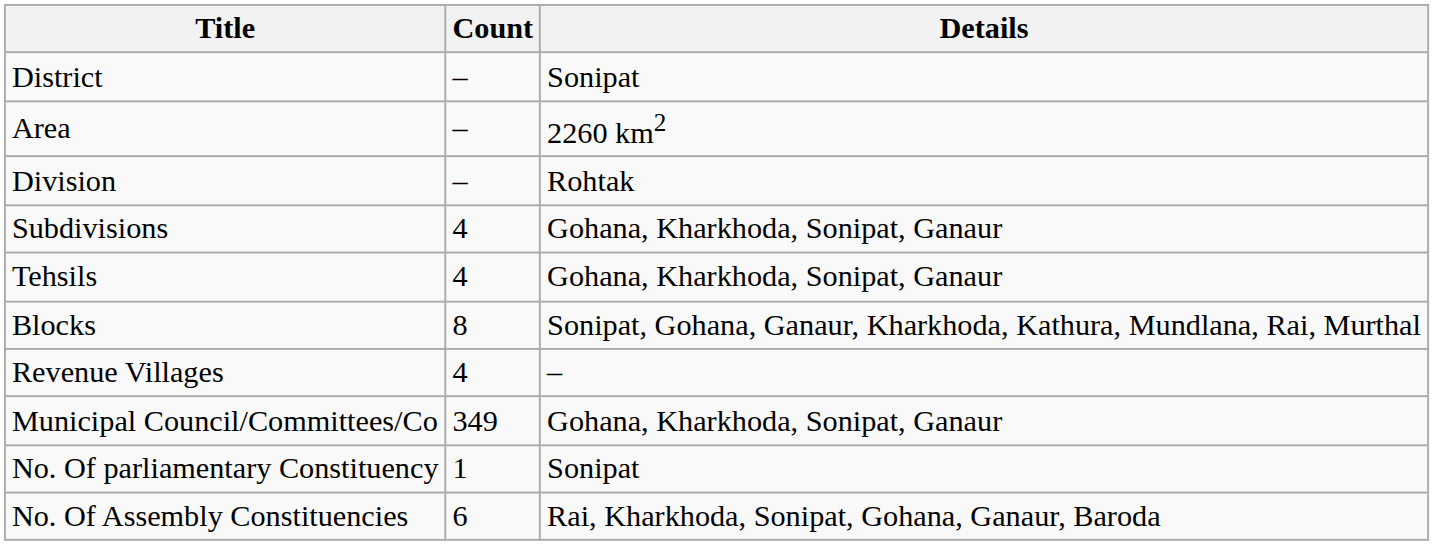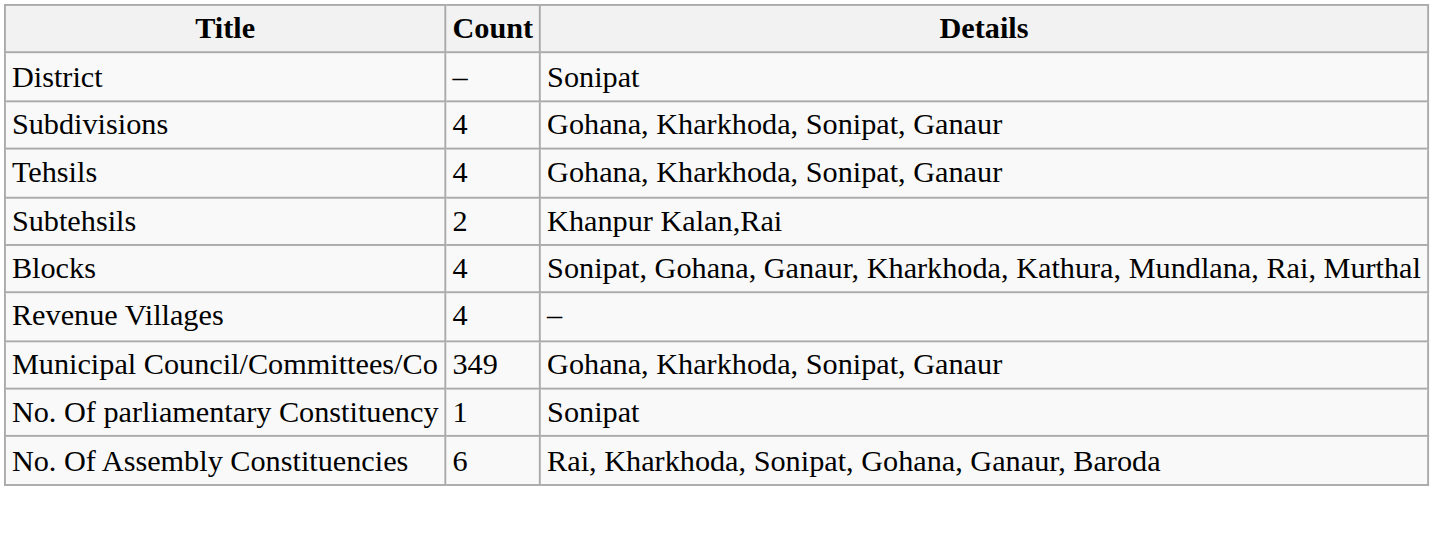 <table class="wikitable">
 <tr>
 <th>Title</th>
 <th>Count</th>
 <th>Details</th>
 </tr>
 <tr>
 <td>District</td>
 <td>–</td>
 <td>Sonipat</td>
 </tr>
 <tr>
-<td>Area</td>
-<td>–</td>
-<td>2260 km<sup>2</sup></td>
-</tr>
-<tr>
-<td>Division</td>
-<td>–</td>
-<td>Rohtak</td>
-</tr>
-<tr>
 <td>Subdivisions</td>
 <td>4</td>
 <td>Gohana, Kharkhoda, Sonipat, Ganaur</td>
 </tr>
 <tr>
 <td>Tehsils</td>
 <td>4</td>
 <td>Gohana, Kharkhoda, Sonipat, Ganaur</td>
 </tr>
 <tr>
+<td>Subtehsils</td>
+<td>2</td>
+<td>Khanpur Kalan,Rai</td>
+</tr>
+<tr>
 <td>Blocks</td>
-<td>8</td>
+<td>4</td>
 <td>Sonipat, Gohana, Ganaur, Kharkhoda, Kathura, Mundlana, Rai, Murthal</td>
 </tr>
 <tr>
 <td>Revenue Villages</td>
 <td>4</td>
 <td>–</td>
 </tr>
 <tr>
 <td>Municipal Council/Committees/Co</td>
 <td>349</td>
 <td>Gohana, Kharkhoda, Sonipat, Ganaur</td>
 </tr>
 <tr>
 <td>No. Of parliamentary Constituency</td>
 <td>1</td>
 <td>Sonipat</td>
 </tr>
 <tr>
 <td>No. Of Assembly Constituencies</td>
 <td>6</td>
 <td>Rai, Kharkhoda, Sonipat, Gohana, Ganaur, Baroda</td>
 </tr>
 </table>
